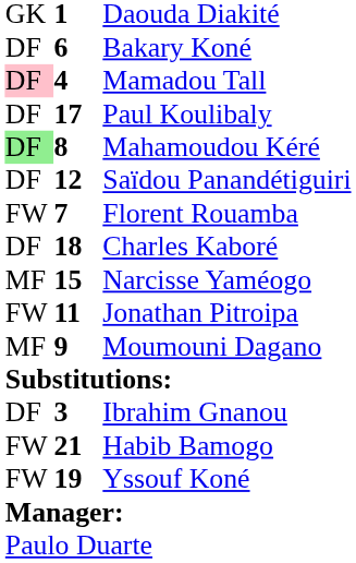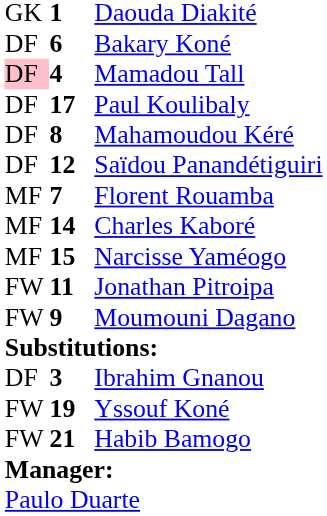 <table style="font-size: 90%" cellspacing="0" cellpadding="0" align="center">
 <tr>
 <th width=25></th>
 <th width=25></th>
 </tr>
 <tr>
 <td>GK</td>
 <td><strong>1</strong></td>
 <td><a href='#'>Daouda Diakité</a></td>
 </tr>
 <tr>
 <td>DF</td>
 <td><strong>6</strong></td>
 <td><a href='#'>Bakary Koné</a></td>
 </tr>
 <tr>
 <td style="background: pink;">DF</td>
 <td><strong>4</strong></td>
 <td><a href='#'>Mamadou Tall</a></td>
 </tr>
 <tr>
 <td>DF</td>
 <td><strong>17</strong></td>
 <td><a href='#'>Paul Koulibaly</a></td>
 <td></td>
 <td></td>
 </tr>
 <tr>
-<td style="background: lightgreen;">DF</td>
+<td>DF</td>
 <td><strong>8</strong></td>
 <td><a href='#'>Mahamoudou Kéré</a></td>
 </tr>
 <tr>
 <td>DF</td>
 <td><strong>12</strong></td>
 <td><a href='#'>Saïdou Panandétiguiri</a></td>
 <td></td>
 </tr>
 <tr>
-<td>FW</td>
+<td>MF</td>
 <td><strong>7</strong></td>
 <td><a href='#'>Florent Rouamba</a></td>
 </tr>
 <tr>
-<td>DF</td>
-<td><strong>18</strong></td>
+<td>MF</td>
+<td><strong>14</strong></td>
 <td><a href='#'>Charles Kaboré</a></td>
 </tr>
 <tr>
 <td>MF</td>
 <td><strong>15</strong></td>
 <td><a href='#'>Narcisse Yaméogo</a></td>
 <td></td>
 <td></td>
 </tr>
 <tr>
 <td>FW</td>
 <td><strong>11</strong></td>
 <td><a href='#'>Jonathan Pitroipa</a></td>
 </tr>
 <tr>
-<td>MF</td>
+<td>FW</td>
 <td><strong>9</strong></td>
 <td><a href='#'>Moumouni Dagano</a></td>
 <td></td>
 <td></td>
 </tr>
 <tr>
 <td colspan=3><strong>Substitutions:</strong></td>
 </tr>
 <tr>
 <td>DF</td>
 <td><strong>3</strong></td>
 <td><a href='#'>Ibrahim Gnanou</a></td>
 <td></td>
 <td></td>
 </tr>
 <tr>
 <td>FW</td>
-<td><strong>21</strong></td>
-<td><a href='#'>Habib Bamogo</a></td>
+<td><strong>19</strong></td>
+<td><a href='#'>Yssouf Koné</a></td>
 <td></td>
 <td></td>
 </tr>
 <tr>
 <td>FW</td>
-<td><strong>19</strong></td>
-<td><a href='#'>Yssouf Koné</a></td>
+<td><strong>21</strong></td>
+<td><a href='#'>Habib Bamogo</a></td>
 <td></td>
 <td></td>
 </tr>
 <tr>
 <td colspan=3><strong>Manager:</strong></td>
 </tr>
 <tr>
 <td colspan=4> <a href='#'>Paulo Duarte</a></td>
 </tr>
 </table>
